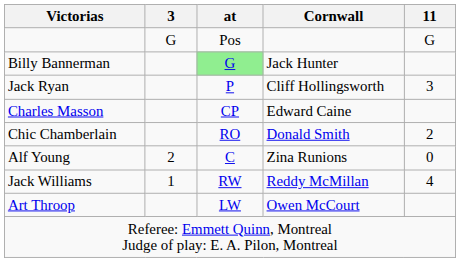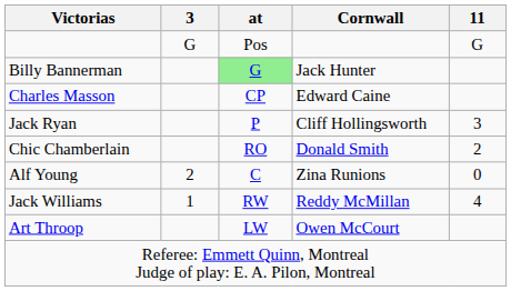 <table class="wikitable">
 <tr>
 <th>Victorias</th>
 <th>3</th>
 <th>at</th>
 <th>Cornwall</th>
 <th>11</th>
 </tr>
 <tr align="center">
 <td style="width:9em"></td>
 <td style="width:3em">G</td>
 <td style="width:4em">Pos</td>
 <td style="width:9em"></td>
 <td style="width:3em">G</td>
 </tr>
 <tr align="center">
 <td align="left">Billy Bannerman</td>
 <td></td>
 <td style="background: lightgreen;"><a href='#'>G</a></td>
 <td align="left">Jack Hunter</td>
 <td></td>
 </tr>
 <tr align="center">
+<td align="left"><a href='#'>Charles Masson</a></td>
+<td></td>
+<td><a href='#'>CP</a></td>
+<td align="left">Edward Caine</td>
+<td></td>
+</tr>
+<tr align="center">
 <td align="left">Jack Ryan</td>
 <td></td>
 <td><a href='#'>P</a></td>
 <td align="left">Cliff Hollingsworth</td>
 <td>3</td>
-</tr>
-<tr align="center">
-<td align="left"><a href='#'>Charles Masson</a></td>
-<td></td>
-<td><a href='#'>CP</a></td>
-<td align="left">Edward Caine</td>
-<td></td>
 </tr>
 <tr align="center">
 <td align="left">Chic Chamberlain</td>
 <td></td>
 <td><a href='#'>RO</a></td>
 <td align="left"><a href='#'>Donald Smith</a></td>
 <td>2</td>
 </tr>
 <tr align="center">
 <td align="left">Alf Young</td>
 <td>2</td>
 <td><a href='#'>C</a></td>
 <td align="left">Zina Runions</td>
 <td>0</td>
 </tr>
 <tr align="center">
 <td align="left">Jack Williams</td>
 <td>1</td>
 <td><a href='#'>RW</a></td>
 <td align="left"><a href='#'>Reddy McMillan</a></td>
 <td>4</td>
 </tr>
 <tr align="center">
 <td align="left"><a href='#'>Art Throop</a></td>
 <td></td>
 <td><a href='#'>LW</a></td>
 <td align="left"><a href='#'>Owen McCourt</a></td>
 <td></td>
 </tr>
 <tr align="center">
 <td colspan="5">Referee: <a href='#'>Emmett Quinn</a>, Montreal<br>Judge of play: E. A. Pilon, Montreal</td>
 </tr>
 </table>
